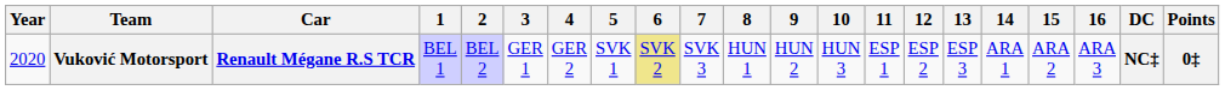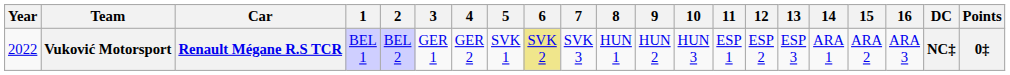 <table class="wikitable" style="text-align:center; font-size:85%">
 <tr>
 <th>Year</th>
 <th>Team</th>
 <th>Car</th>
 <th>1</th>
 <th>2</th>
 <th>3</th>
 <th>4</th>
 <th>5</th>
 <th>6</th>
 <th>7</th>
 <th>8</th>
 <th>9</th>
 <th>10</th>
 <th>11</th>
 <th>12</th>
 <th>13</th>
 <th>14</th>
 <th>15</th>
 <th>16</th>
 <th>DC</th>
 <th>Points</th>
 </tr>
 <tr>
-<td><a href='#'>2020</a></td>
+<td><a href='#'>2022</a></td>
 <th>Vuković Motorsport</th>
 <th><a href='#'>Renault Mégane R.S TCR</a></th>
 <td style="background:#CFCFFF;"><a href='#'>BEL<br>1</a><br></td>
 <td style="background:#CFCFFF;"><a href='#'>BEL<br>2</a><br></td>
 <td><a href='#'>GER<br>1</a></td>
 <td><a href='#'>GER<br>2</a></td>
 <td><a href='#'>SVK<br>1</a></td>
 <td style="background: khaki;"><a href='#'>SVK<br>2</a></td>
 <td><a href='#'>SVK<br>3</a></td>
 <td><a href='#'>HUN<br>1</a></td>
 <td><a href='#'>HUN<br>2</a></td>
 <td><a href='#'>HUN<br>3</a></td>
 <td><a href='#'>ESP<br>1</a></td>
 <td><a href='#'>ESP<br>2</a></td>
 <td><a href='#'>ESP<br>3</a></td>
 <td><a href='#'>ARA<br>1</a></td>
 <td><a href='#'>ARA<br>2</a></td>
 <td><a href='#'>ARA<br>3</a></td>
 <th>NC‡</th>
 <th>0‡</th>
 </tr>
 </table>
